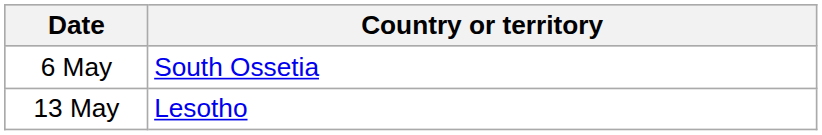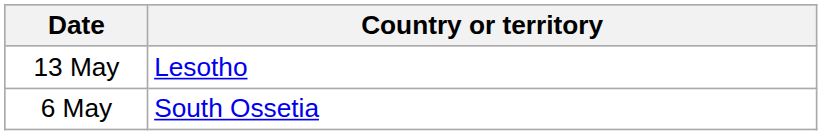 <table class="wikitable sortable">
 <tr>
 <th style="width:5em;">Date</th>
 <th style="width:25em;">Country or territory</th>
 </tr>
 <tr style="background:#fff;">
+<td style="text-align:center;">13 May</td>
+<td> <a href='#'>Lesotho</a></td>
+</tr>
+<tr style="background:#fff;">
 <td style="text-align:center;">6 May</td>
 <td> <a href='#'>South Ossetia</a></td>
 </tr>
-<tr style="background:#fff;">
-<td style="text-align:center;">13 May</td>
-<td> <a href='#'>Lesotho</a></td>
-</tr>
 </table>
